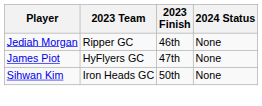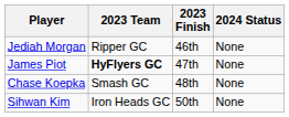 <table class="wikitable">
 <tr>
 <th>Player</th>
 <th>2023 Team</th>
 <th>2023<br>Finish</th>
 <th>2024 Status</th>
 </tr>
 <tr>
 <td> <a href='#'>Jediah Morgan</a></td>
 <td>Ripper GC</td>
 <td>46th</td>
 <td>None</td>
 </tr>
 <tr>
 <td> <a href='#'>James Piot</a></td>
-<td>HyFlyers GC</td>
+<td><strong>HyFlyers GC</strong></td>
 <td>47th</td>
+<td>None</td>
+</tr>
+<tr>
+<td> <a href='#'>Chase Koepka</a></td>
+<td>Smash GC</td>
+<td>48th</td>
 <td>None</td>
 </tr>
 <tr>
 <td> <a href='#'>Sihwan Kim</a></td>
 <td>Iron Heads GC</td>
 <td>50th</td>
 <td>None</td>
 </tr>
 </table>
